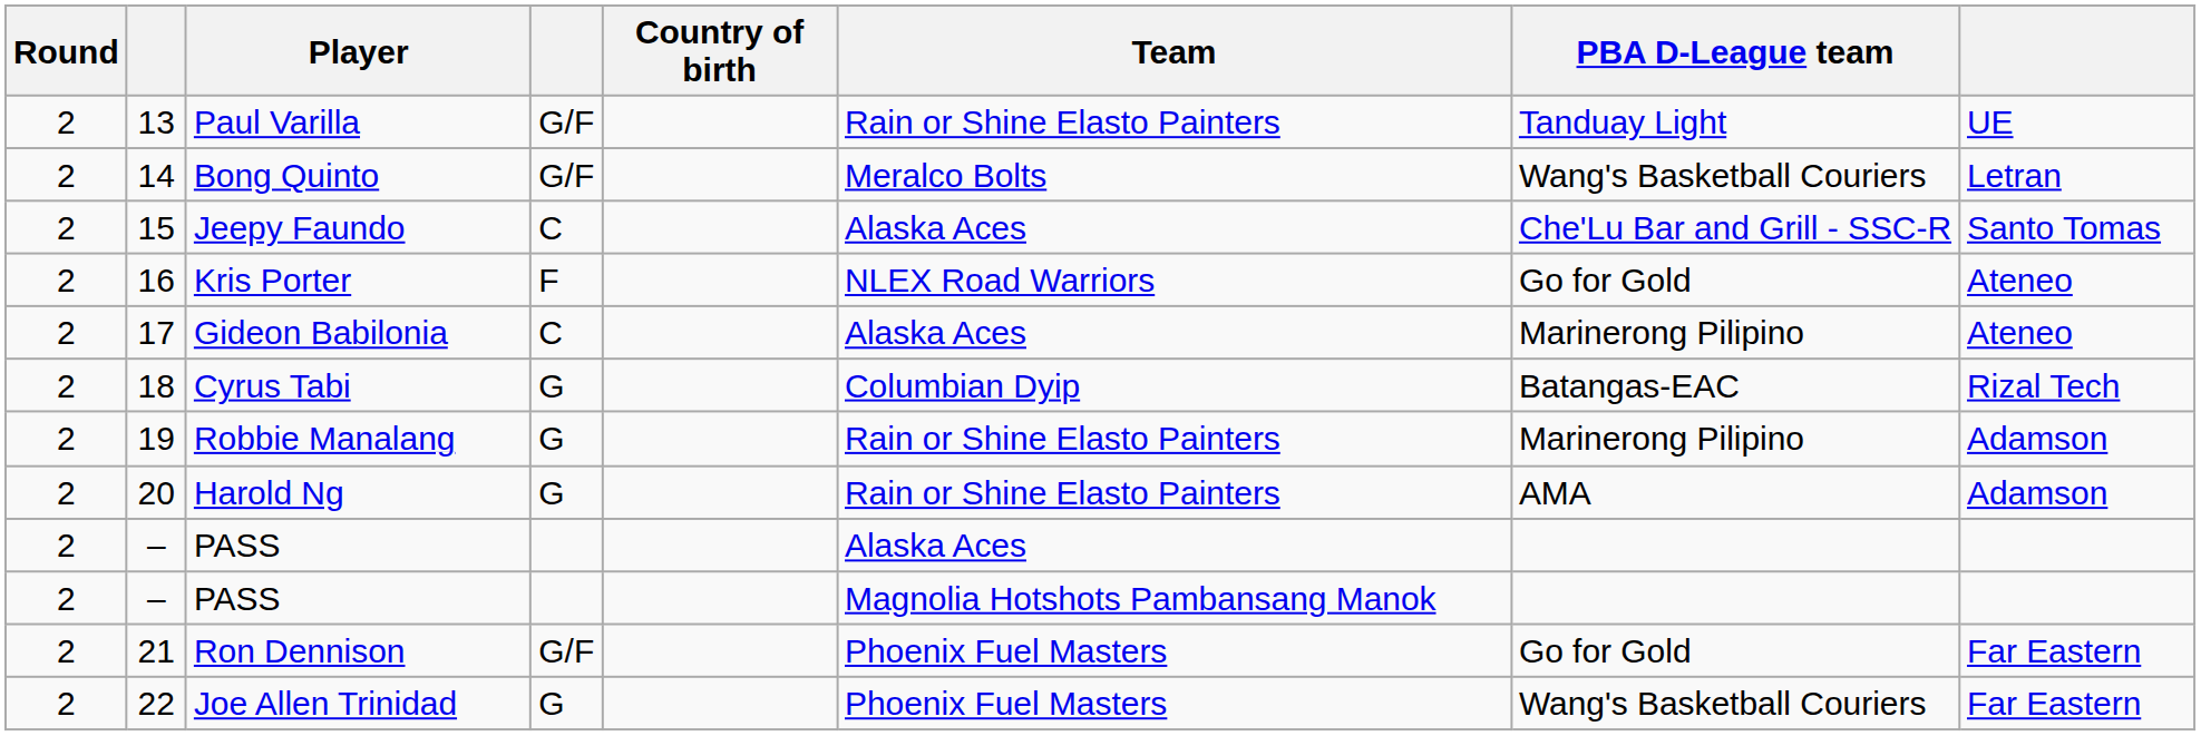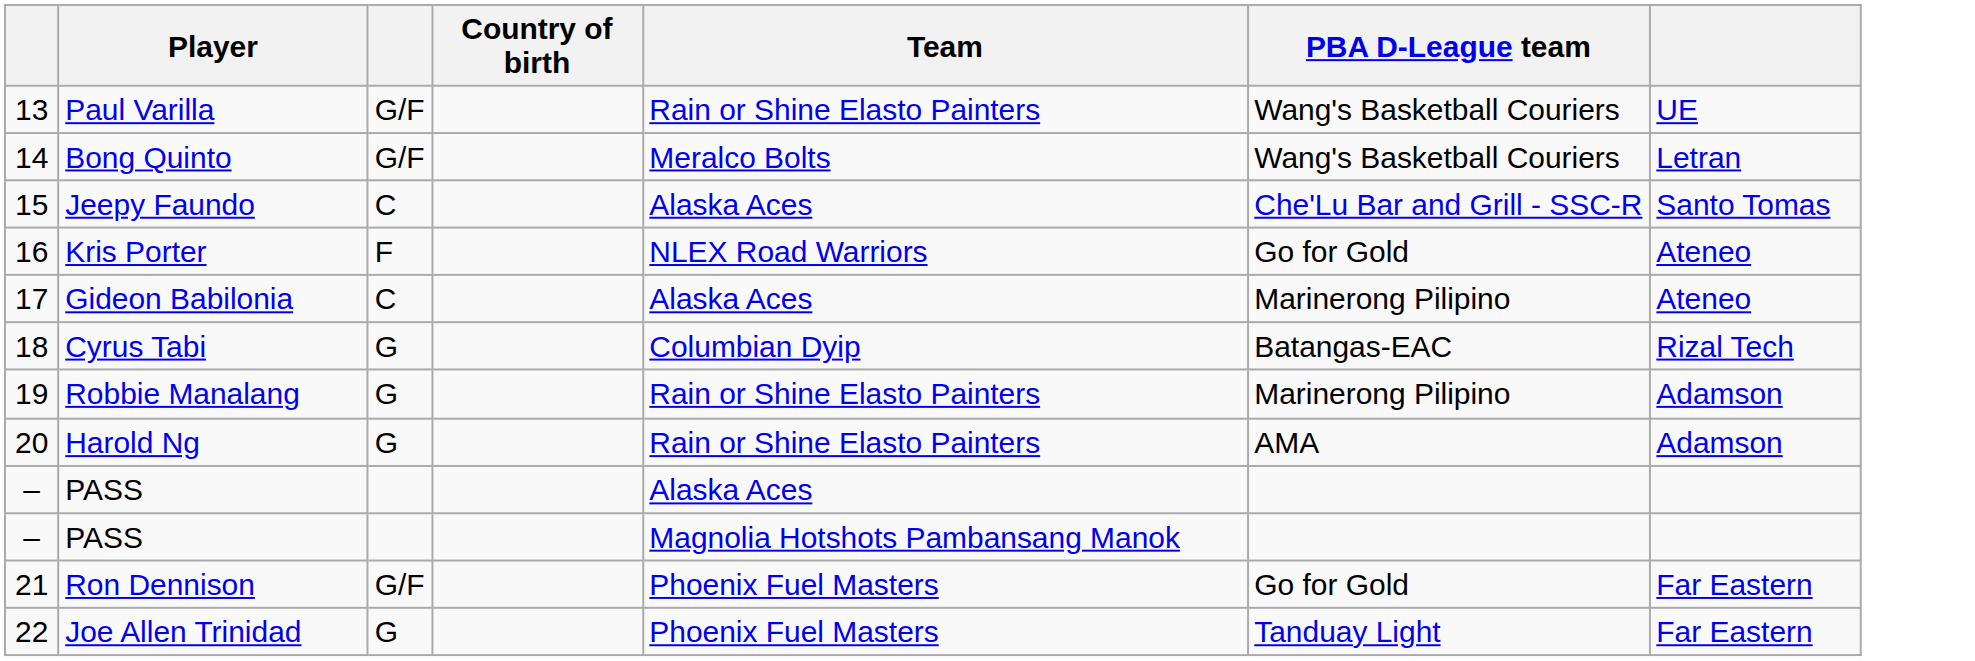 <table class="wikitable sortable plainrowheaders" style="text-align:left; font-size:95%;">
 <tr>
-<th scope="col" style="width:20px;">Round</th>
 <th scope="col" style="width:20px;"></th>
 <th scope="col" style="width:150px;">Player</th>
 <th scope="col" style="width:20px;"></th>
 <th scope="col" style="width:100px;">Country of birth</th>
 <th scope="col" style="width:300px;">Team</th>
 <th scope="col" style="width:250px:"><a href='#'>PBA D-League</a> team</th>
 <th scope="col" style="width:100px;"></th>
 </tr>
 <tr>
-<td align=center>2</td>
 <td align=center>13</td>
 <td><a href='#'>Paul Varilla</a></td>
 <td>G/F</td>
 <td></td>
 <td><a href='#'>Rain or Shine Elasto Painters</a> </td>
-<td><a href='#'>Tanduay Light</a></td>
+<td>Wang's Basketball Couriers</td>
 <td><a href='#'>UE</a></td>
 </tr>
 <tr>
-<td align=center>2</td>
 <td align=center>14</td>
 <td><a href='#'>Bong Quinto</a></td>
 <td>G/F</td>
 <td></td>
 <td><a href='#'>Meralco Bolts</a> </td>
 <td>Wang's Basketball Couriers</td>
 <td><a href='#'>Letran</a></td>
 </tr>
 <tr>
-<td align=center>2</td>
 <td align=center>15</td>
 <td><a href='#'>Jeepy Faundo</a></td>
 <td>C</td>
 <td></td>
 <td><a href='#'>Alaska Aces</a> </td>
 <td><a href='#'>Che'Lu Bar and Grill - SSC-R</a></td>
 <td><a href='#'>Santo Tomas</a></td>
 </tr>
 <tr>
-<td align=center>2</td>
 <td align=center>16</td>
 <td><a href='#'>Kris Porter</a></td>
 <td>F</td>
 <td></td>
 <td><a href='#'>NLEX Road Warriors</a> </td>
 <td>Go for Gold</td>
 <td><a href='#'>Ateneo</a></td>
 </tr>
 <tr>
-<td align=center>2</td>
 <td align=center>17</td>
 <td><a href='#'>Gideon Babilonia</a></td>
 <td>C</td>
 <td></td>
 <td><a href='#'>Alaska Aces</a> </td>
 <td>Marinerong Pilipino</td>
 <td><a href='#'>Ateneo</a></td>
 </tr>
 <tr>
-<td align=center>2</td>
 <td align=center>18</td>
 <td><a href='#'>Cyrus Tabi</a></td>
 <td>G</td>
 <td></td>
 <td><a href='#'>Columbian Dyip</a> </td>
 <td>Batangas-EAC</td>
 <td><a href='#'>Rizal Tech</a></td>
 </tr>
 <tr>
-<td align=center>2</td>
 <td align=center>19</td>
 <td><a href='#'>Robbie Manalang</a></td>
 <td>G</td>
 <td></td>
 <td><a href='#'>Rain or Shine Elasto Painters</a> </td>
 <td>Marinerong Pilipino</td>
 <td><a href='#'>Adamson</a></td>
 </tr>
 <tr>
-<td align=center>2</td>
 <td align=center>20</td>
 <td><a href='#'>Harold Ng</a></td>
 <td>G</td>
 <td></td>
 <td><a href='#'>Rain or Shine Elasto Painters</a></td>
 <td>AMA</td>
 <td><a href='#'>Adamson</a></td>
 </tr>
 <tr>
-<td align=center>2</td>
 <td align=center>–</td>
 <td>PASS</td>
 <td></td>
 <td></td>
 <td><a href='#'>Alaska Aces</a></td>
 <td></td>
 <td></td>
 </tr>
 <tr>
-<td align=center>2</td>
 <td align=center>–</td>
 <td>PASS</td>
 <td></td>
 <td></td>
 <td><a href='#'>Magnolia Hotshots Pambansang Manok</a></td>
 <td></td>
 <td></td>
 </tr>
 <tr>
-<td align=center>2</td>
 <td align=center>21</td>
 <td><a href='#'>Ron Dennison</a></td>
 <td>G/F</td>
 <td></td>
 <td><a href='#'>Phoenix Fuel Masters</a> </td>
 <td>Go for Gold</td>
 <td><a href='#'>Far Eastern</a></td>
 </tr>
 <tr>
-<td align=center>2</td>
 <td align=center>22</td>
 <td><a href='#'>Joe Allen Trinidad</a></td>
 <td>G</td>
 <td></td>
 <td><a href='#'>Phoenix Fuel Masters</a> </td>
-<td>Wang's Basketball Couriers</td>
+<td><a href='#'>Tanduay Light</a></td>
 <td><a href='#'>Far Eastern</a></td>
 </tr>
 </table>
